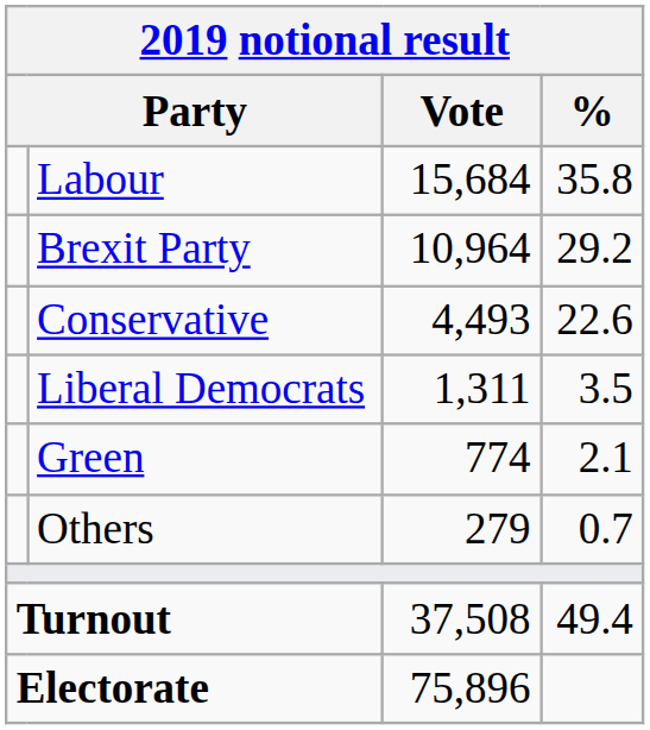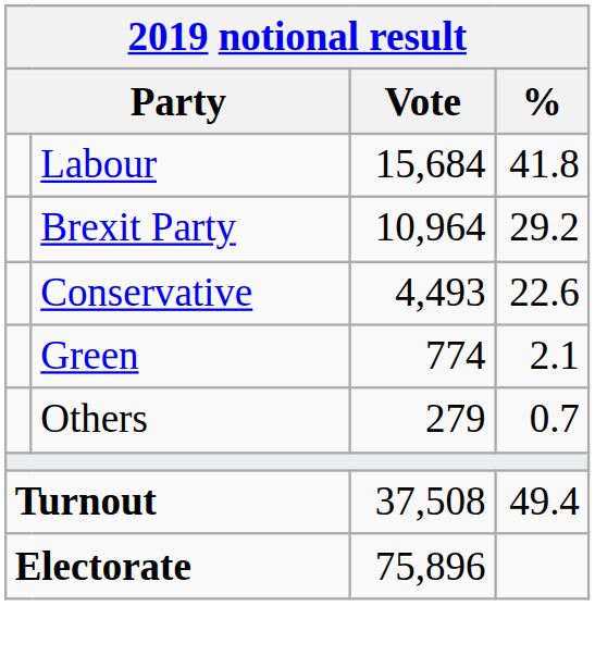 <table class="wikitable">
 <tr>
 <th colspan="4"><a href='#'>2019</a> <a href='#'>notional result</a></th>
 </tr>
 <tr>
 <th bgcolor="#DDDDFF" width="130px" colspan="2">Party</th>
 <th bgcolor="#DDDDFF" width="50px">Vote</th>
 <th bgcolor="#DDDDFF" width="30px">%</th>
 </tr>
 <tr>
 <td></td>
 <td><a href='#'>Labour</a></td>
 <td align=right>15,684</td>
-<td align=right>35.8</td>
+<td align=right>41.8</td>
 </tr>
 <tr>
 <td></td>
 <td><a href='#'>Brexit Party</a></td>
 <td align=right>10,964</td>
 <td align=right>29.2</td>
 </tr>
 <tr>
 <td></td>
 <td><a href='#'>Conservative</a></td>
 <td align=right>4,493</td>
 <td align=right>22.6</td>
-</tr>
-<tr>
-<td></td>
-<td><a href='#'>Liberal Democrats</a></td>
-<td align=right>1,311</td>
-<td align=right>3.5</td>
 </tr>
 <tr>
 <td></td>
 <td><a href='#'>Green</a></td>
 <td align=right>774</td>
 <td align=right>2.1</td>
 </tr>
 <tr>
 <td></td>
 <td>Others</td>
 <td align=right>279</td>
 <td align=right>0.7</td>
 </tr>
 <tr>
 <td colspan="4" bgcolor="#EAECF0"></td>
 </tr>
 <tr>
 <td colspan="2"><strong>Turnout</strong></td>
 <td align=right>37,508</td>
 <td align=right>49.4</td>
 </tr>
 <tr>
 <td colspan="2"><strong>Electorate</strong></td>
 <td align=right>75,896</td>
 </tr>
 </table>
